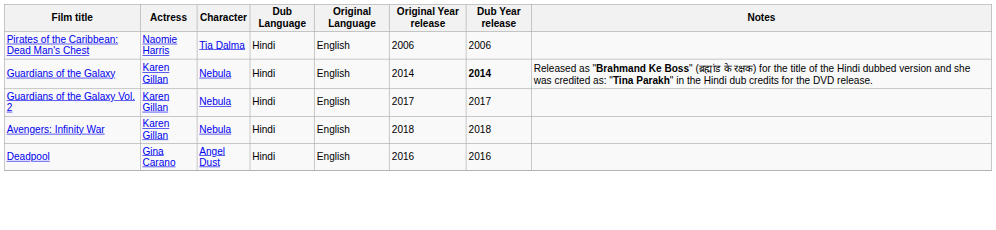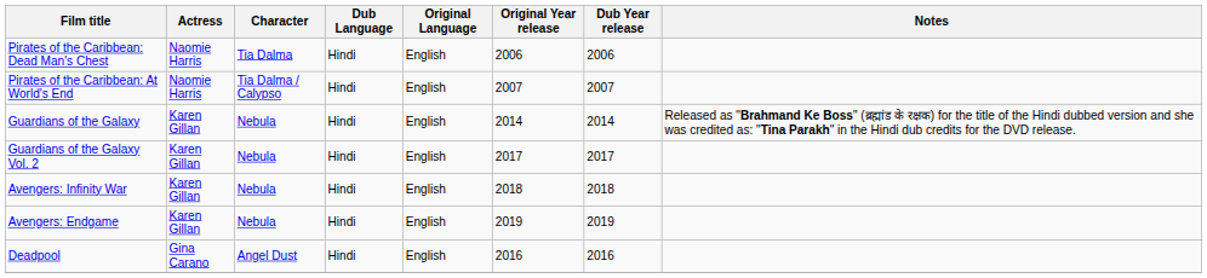 <table class="wikitable">
 <tr>
 <th>Film title</th>
 <th>Actress</th>
 <th>Character</th>
 <th>Dub Language</th>
 <th>Original Language</th>
 <th>Original Year release</th>
 <th>Dub Year release</th>
 <th>Notes</th>
 </tr>
 <tr>
 <td><a href='#'>Pirates of the Caribbean: Dead Man's Chest</a></td>
 <td><a href='#'>Naomie Harris</a></td>
 <td><a href='#'>Tia Dalma</a></td>
 <td>Hindi</td>
 <td>English</td>
 <td>2006</td>
 <td>2006</td>
 <td></td>
 </tr>
 <tr>
+<td><a href='#'>Pirates of the Caribbean: At World's End</a></td>
+<td><a href='#'>Naomie Harris</a></td>
+<td><a href='#'>Tia Dalma / Calypso</a></td>
+<td>Hindi</td>
+<td>English</td>
+<td>2007</td>
+<td>2007</td>
+<td></td>
+</tr>
+<tr>
 <td><a href='#'>Guardians of the Galaxy</a></td>
 <td><a href='#'>Karen Gillan</a></td>
 <td><a href='#'>Nebula</a></td>
 <td>Hindi</td>
 <td>English</td>
 <td>2014</td>
-<td><strong>2014</strong></td>
+<td>2014</td>
 <td>Released as "<strong>Brahmand Ke Boss</strong>" (ब्रह्मांड के रक्षक) for the title of the Hindi dubbed version and she was credited as:  "<strong>Tina Parakh</strong>"  in the Hindi dub credits for the DVD release.</td>
 </tr>
 <tr>
 <td><a href='#'>Guardians of the Galaxy Vol. 2</a></td>
 <td><a href='#'>Karen Gillan</a></td>
 <td><a href='#'>Nebula</a></td>
 <td>Hindi</td>
 <td>English</td>
 <td>2017</td>
 <td>2017</td>
 <td></td>
 </tr>
 <tr>
 <td><a href='#'>Avengers: Infinity War</a></td>
 <td><a href='#'>Karen Gillan</a></td>
 <td><a href='#'>Nebula</a></td>
 <td>Hindi</td>
 <td>English</td>
 <td>2018</td>
 <td>2018</td>
 <td></td>
 </tr>
 <tr>
+<td><a href='#'>Avengers: Endgame</a></td>
+<td><a href='#'>Karen Gillan</a></td>
+<td><a href='#'>Nebula</a></td>
+<td>Hindi</td>
+<td>English</td>
+<td>2019</td>
+<td>2019</td>
+<td></td>
+</tr>
+<tr>
 <td><a href='#'>Deadpool</a></td>
 <td><a href='#'>Gina Carano</a></td>
 <td><a href='#'>Angel Dust</a></td>
 <td>Hindi</td>
 <td>English</td>
 <td>2016</td>
 <td>2016</td>
 <td></td>
 </tr>
 <tr>
 </tr>
 </table>
